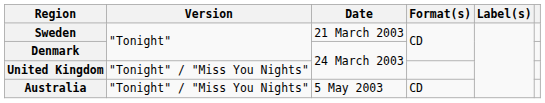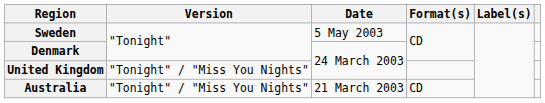 <table class="wikitable plainrowheaders">
 <tr>
 <th scope="col">Region</th>
 <th scope="col">Version</th>
 <th scope="col">Date</th>
 <th scope="col">Format(s)</th>
 <th scope="col">Label(s)</th>
 <th scope="col"></th>
 </tr>
 <tr>
 <th scope="row">Sweden</th>
 <td rowspan="2">"Tonight"</td>
-<td>21 March 2003</td>
+<td>5 May 2003</td>
 <td rowspan="2">CD</td>
 <td rowspan="4"></td>
 <td></td>
 </tr>
 <tr>
 <th scope="row">Denmark</th>
 <td rowspan="2">24 March 2003</td>
 <td></td>
 </tr>
 <tr>
 <th scope="row">United Kingdom</th>
 <td>"Tonight" / "Miss You Nights"</td>
 <td></td>
 <td></td>
 </tr>
 <tr>
 <th scope="row">Australia</th>
 <td>"Tonight" / "Miss You Nights"</td>
-<td>5 May 2003</td>
+<td>21 March 2003</td>
 <td>CD</td>
 <td></td>
 </tr>
 </table>
